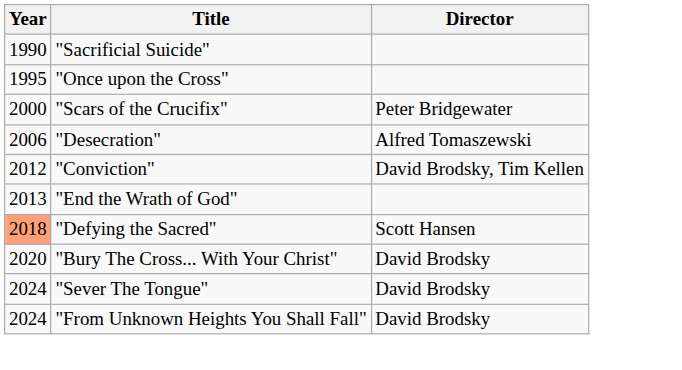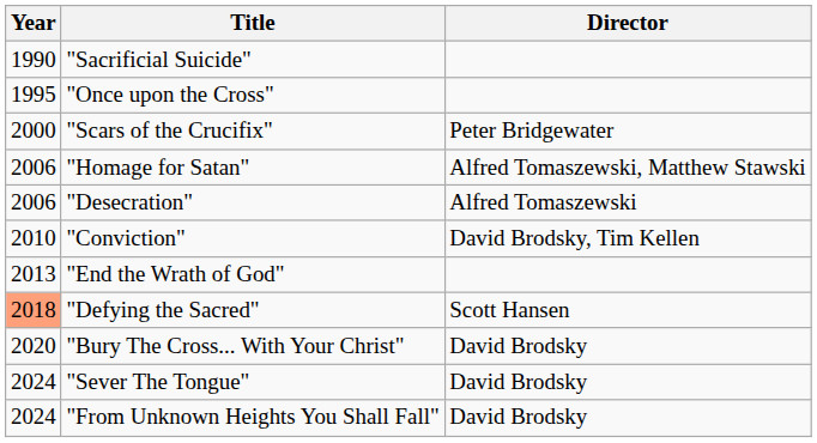 <table class="wikitable">
 <tr>
 <th>Year</th>
 <th>Title</th>
 <th>Director</th>
 </tr>
 <tr>
 <td>1990</td>
 <td>"Sacrificial Suicide"</td>
 <td></td>
 </tr>
 <tr>
 <td>1995</td>
 <td>"Once upon the Cross"</td>
 <td></td>
 </tr>
 <tr>
 <td>2000</td>
 <td>"Scars of the Crucifix"</td>
 <td>Peter Bridgewater</td>
 </tr>
 <tr>
 <td>2006</td>
+<td>"Homage for Satan"</td>
+<td>Alfred Tomaszewski, Matthew Stawski</td>
+</tr>
+<tr>
+<td>2006</td>
 <td>"Desecration"</td>
 <td>Alfred Tomaszewski</td>
 </tr>
 <tr>
-<td>2012</td>
+<td>2010</td>
 <td>"Conviction"</td>
 <td>David Brodsky, Tim Kellen</td>
 </tr>
 <tr>
 <td>2013</td>
 <td>"End the Wrath of God"</td>
 <td></td>
 </tr>
 <tr>
 <td style="background: lightsalmon;">2018</td>
 <td>"Defying the Sacred"</td>
 <td>Scott Hansen</td>
 </tr>
 <tr>
 <td>2020</td>
 <td>"Bury The Cross... With Your Christ"</td>
 <td>David Brodsky </td>
 </tr>
 <tr>
 <td>2024</td>
 <td>"Sever The Tongue"</td>
 <td>David Brodsky </td>
 </tr>
 <tr>
 <td>2024</td>
 <td>"From Unknown Heights You Shall Fall"</td>
 <td>David Brodsky </td>
 </tr>
 </table>
